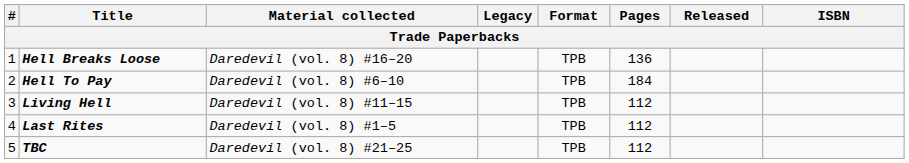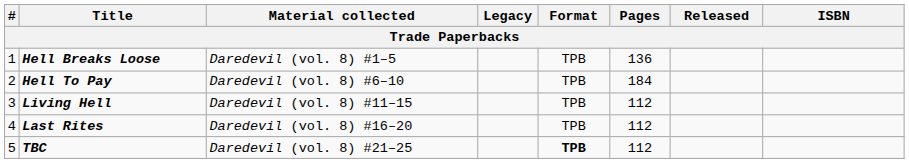 <table class="wikitable sortable" width=98%>
 <tr>
 <th width="4px">#</th>
 <th>Title</th>
 <th>Material collected</th>
 <th style="width: 4em;">Legacy</th>
 <th class="unsortable">Format</th>
 <th>Pages</th>
 <th>Released</th>
 <th class="unsortable" style="width: 10em;">ISBN</th>
 </tr>
 <tr>
 <th colspan=8>Trade Paperbacks</th>
 </tr>
 <tr>
 <td>1</td>
 <td><strong><em>Hell Breaks Loose</em></strong></td>
-<td><em>Daredevil</em> (vol. 8) #16–20</td>
+<td><em>Daredevil</em> (vol. 8) #1–5</td>
 <td></td>
 <td style="text-align: center;">TPB</td>
 <td style="text-align: center;">136</td>
 <td></td>
 <td></td>
 </tr>
 <tr>
 <td>2</td>
 <td><strong><em>Hell To Pay</em></strong></td>
 <td><em>Daredevil</em> (vol. 8) #6–10</td>
 <td></td>
 <td style="text-align: center;">TPB</td>
 <td style="text-align: center;">184</td>
 <td></td>
 <td></td>
 </tr>
 <tr>
 <td>3</td>
 <td><strong><em>Living Hell</em></strong></td>
 <td><em>Daredevil</em> (vol. 8) #11–15</td>
 <td></td>
 <td style="text-align: center;">TPB</td>
 <td style="text-align: center;">112</td>
 <td></td>
 <td></td>
 </tr>
 <tr>
 <td>4</td>
 <td><strong><em>Last Rites</em></strong></td>
-<td><em>Daredevil</em> (vol. 8) #1–5</td>
+<td><em>Daredevil</em> (vol. 8) #16–20</td>
 <td></td>
 <td style="text-align: center;">TPB</td>
 <td style="text-align: center;">112</td>
 <td></td>
 <td></td>
 </tr>
 <tr>
 <td>5</td>
 <td><strong><em>TBC</em></strong></td>
 <td><em>Daredevil</em> (vol. 8) #21–25</td>
 <td></td>
-<td style="text-align: center;">TPB</td>
+<td style="text-align: center;"><strong>TPB</strong></td>
 <td style="text-align: center;">112</td>
 <td></td>
 <td></td>
 </tr>
 </table>
